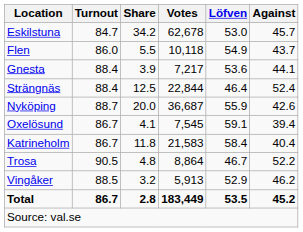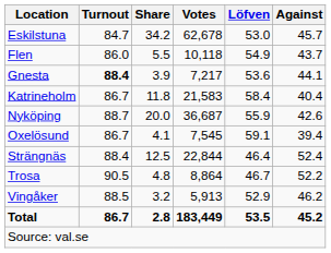 <table class="wikitable sortable" style=text-align:right>
 <tr>
 <th>Location</th>
 <th>Turnout</th>
 <th>Share</th>
 <th>Votes</th>
 <th><a href='#'>Löfven</a></th>
 <th>Against</th>
 </tr>
 <tr>
 <td align=left><a href='#'>Eskilstuna</a></td>
 <td>84.7</td>
 <td>34.2</td>
 <td>62,678</td>
 <td>53.0</td>
 <td>45.7</td>
 </tr>
 <tr>
 <td align=left><a href='#'>Flen</a></td>
 <td>86.0</td>
 <td>5.5</td>
 <td>10,118</td>
 <td>54.9</td>
 <td>43.7</td>
 </tr>
 <tr>
 <td align=left><a href='#'>Gnesta</a></td>
-<td>88.4</td>
+<td><strong>88.4</strong></td>
 <td>3.9</td>
 <td>7,217</td>
 <td>53.6</td>
 <td>44.1</td>
 </tr>
 <tr>
-<td align=left><a href='#'>Strängnäs</a></td>
-<td>88.4</td>
-<td>12.5</td>
-<td>22,844</td>
-<td>46.4</td>
-<td>52.4</td>
+<td align=left><a href='#'>Katrineholm</a></td>
+<td>86.7</td>
+<td>11.8</td>
+<td>21,583</td>
+<td>58.4</td>
+<td>40.4</td>
 </tr>
 <tr>
 <td align=left><a href='#'>Nyköping</a></td>
 <td>88.7</td>
 <td>20.0</td>
 <td>36,687</td>
 <td>55.9</td>
 <td>42.6</td>
 </tr>
 <tr>
 <td align=left><a href='#'>Oxelösund</a></td>
 <td>86.7</td>
 <td>4.1</td>
 <td>7,545</td>
 <td>59.1</td>
 <td>39.4</td>
 </tr>
 <tr>
-<td align=left><a href='#'>Katrineholm</a></td>
-<td>86.7</td>
-<td>11.8</td>
-<td>21,583</td>
-<td>58.4</td>
-<td>40.4</td>
+<td align=left><a href='#'>Strängnäs</a></td>
+<td>88.4</td>
+<td>12.5</td>
+<td>22,844</td>
+<td>46.4</td>
+<td>52.4</td>
 </tr>
 <tr>
 <td align=left><a href='#'>Trosa</a></td>
 <td>90.5</td>
 <td>4.8</td>
 <td>8,864</td>
 <td>46.7</td>
 <td>52.2</td>
 </tr>
 <tr>
 <td align=left><a href='#'>Vingåker</a></td>
 <td>88.5</td>
 <td>3.2</td>
 <td>5,913</td>
 <td>52.9</td>
 <td>46.2</td>
 </tr>
 <tr>
 <td align=left><strong>Total</strong></td>
 <td><strong>86.7</strong></td>
 <td><strong>2.8</strong></td>
 <td><strong>183,449</strong></td>
 <td><strong>53.5</strong></td>
 <td><strong>45.2</strong></td>
 </tr>
 <tr>
 <td align=left colspan=6>Source: val.se</td>
 </tr>
 </table>
